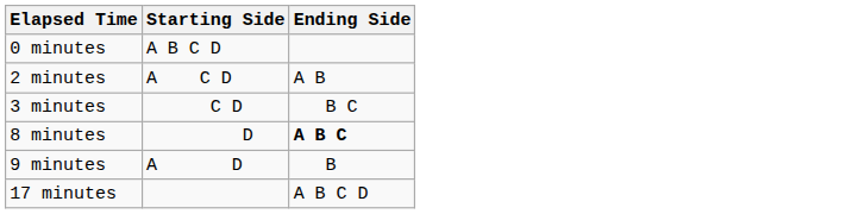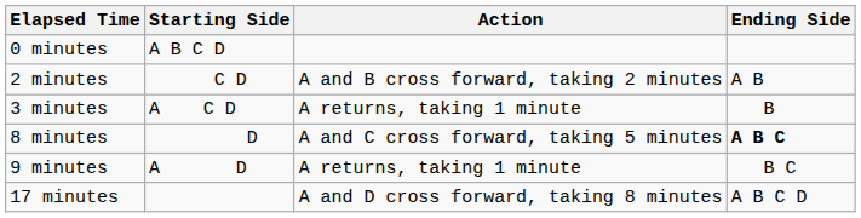 <table class="wikitable">
 <tr>
 <th>Elapsed Time</th>
 <th>Starting Side</th>
+<th>Action</th>
 <th>Ending Side</th>
 </tr>
 <tr>
 <td>0 minutes</td>
 <td>A B C D</td>
 <td></td>
+<td></td>
 </tr>
 <tr>
 <td>2 minutes</td>
-<td>A    C D</td>
+<td>      C D</td>
+<td>A and B cross forward, taking 2 minutes</td>
 <td>A B</td>
 </tr>
 <tr>
 <td>3 minutes</td>
-<td>      C D</td>
-<td>   B C</td>
+<td>A    C D</td>
+<td>A returns, taking 1 minute</td>
+<td>   B</td>
 </tr>
 <tr>
 <td>8 minutes</td>
 <td>         D</td>
+<td>A and C cross forward, taking 5 minutes</td>
 <td><strong>A B C</strong></td>
 </tr>
 <tr>
 <td>9 minutes</td>
 <td>A       D</td>
-<td>   B</td>
+<td>A returns, taking 1 minute</td>
+<td>   B C</td>
 </tr>
 <tr>
 <td>17 minutes</td>
 <td></td>
+<td>A and D cross forward, taking 8 minutes</td>
 <td>A B C D</td>
 </tr>
 </table>
